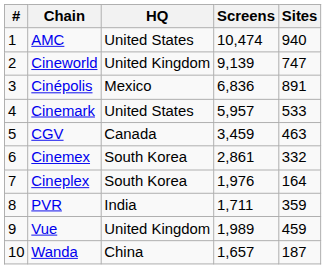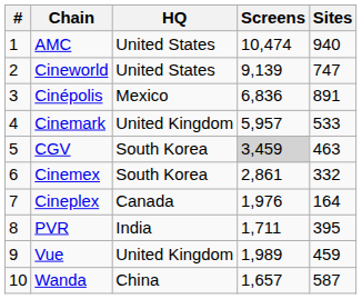 <table class="wikitable sortable">
 <tr>
 <th>#</th>
 <th>Chain</th>
 <th>HQ</th>
 <th>Screens</th>
 <th>Sites</th>
 </tr>
 <tr>
 <td>1</td>
 <td><a href='#'>AMC</a></td>
 <td>United States</td>
 <td>10,474</td>
 <td>940</td>
 </tr>
 <tr>
 <td>2</td>
 <td><a href='#'>Cineworld</a></td>
-<td>United Kingdom</td>
+<td>United States</td>
 <td>9,139</td>
 <td>747</td>
 </tr>
 <tr>
 <td>3</td>
 <td><a href='#'>Cinépolis</a></td>
 <td>Mexico</td>
 <td>6,836</td>
 <td>891</td>
 </tr>
 <tr>
 <td>4</td>
 <td><a href='#'>Cinemark</a></td>
-<td>United States</td>
+<td>United Kingdom</td>
 <td>5,957</td>
 <td>533</td>
 </tr>
 <tr>
 <td>5</td>
 <td><a href='#'>CGV</a></td>
-<td>Canada</td>
-<td>3,459</td>
+<td>South Korea</td>
+<td style="background: lightgrey;">3,459</td>
 <td>463</td>
 </tr>
 <tr>
 <td>6</td>
 <td><a href='#'>Cinemex</a></td>
 <td>South Korea</td>
 <td>2,861</td>
 <td>332</td>
 </tr>
 <tr>
 <td>7</td>
 <td><a href='#'>Cineplex</a></td>
-<td>South Korea</td>
+<td>Canada</td>
 <td>1,976</td>
 <td>164</td>
 </tr>
 <tr>
 <td>8</td>
 <td><a href='#'>PVR</a></td>
 <td>India</td>
 <td>1,711</td>
-<td>359</td>
+<td>395</td>
 </tr>
 <tr>
 <td>9</td>
 <td><a href='#'>Vue</a></td>
 <td>United Kingdom</td>
 <td>1,989</td>
 <td>459</td>
 </tr>
 <tr>
 <td>10</td>
 <td><a href='#'>Wanda</a></td>
 <td>China</td>
 <td>1,657</td>
-<td>187</td>
+<td>587</td>
 </tr>
 </table>
